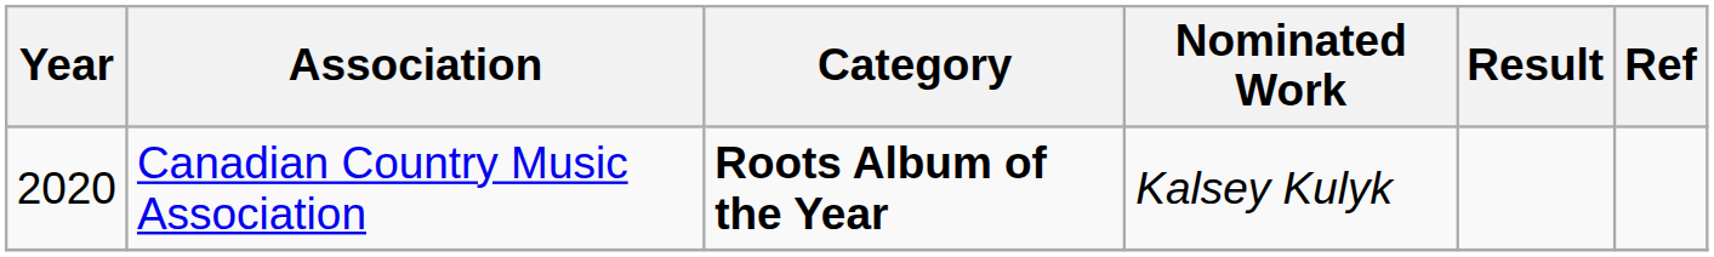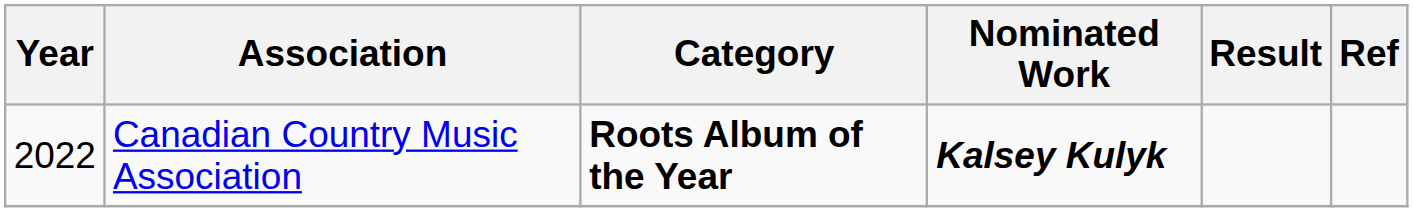 <table class="wikitable">
 <tr>
 <th>Year</th>
 <th>Association</th>
 <th>Category</th>
 <th>Nominated Work</th>
 <th>Result</th>
 <th>Ref</th>
 </tr>
 <tr>
-<td>2020</td>
+<td>2022</td>
 <td><a href='#'>Canadian Country Music Association</a></td>
 <td><strong>Roots Album of the Year</strong></td>
-<td><em>Kalsey Kulyk</em></td>
+<td><strong><em>Kalsey Kulyk</em></strong></td>
 <td></td>
 <td></td>
 </tr>
 <tr>
 </tr>
 </table>
